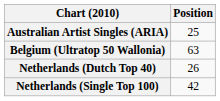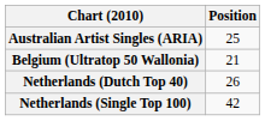 <table class="wikitable sortable plainrowheaders" style="text-align:center">
 <tr>
 <th scope="col">Chart (2010)</th>
 <th scope="col">Position</th>
 </tr>
 <tr>
 <th scope="row">Australian Artist Singles (ARIA)</th>
 <td>25</td>
 </tr>
 <tr>
 <th scope="row">Belgium (Ultratop 50 Wallonia)</th>
-<td>63</td>
+<td>21</td>
 </tr>
 <tr>
 <th scope="row">Netherlands (Dutch Top 40)</th>
 <td>26</td>
 </tr>
 <tr>
 <th scope="row">Netherlands (Single Top 100)</th>
 <td>42</td>
 </tr>
 </table>
